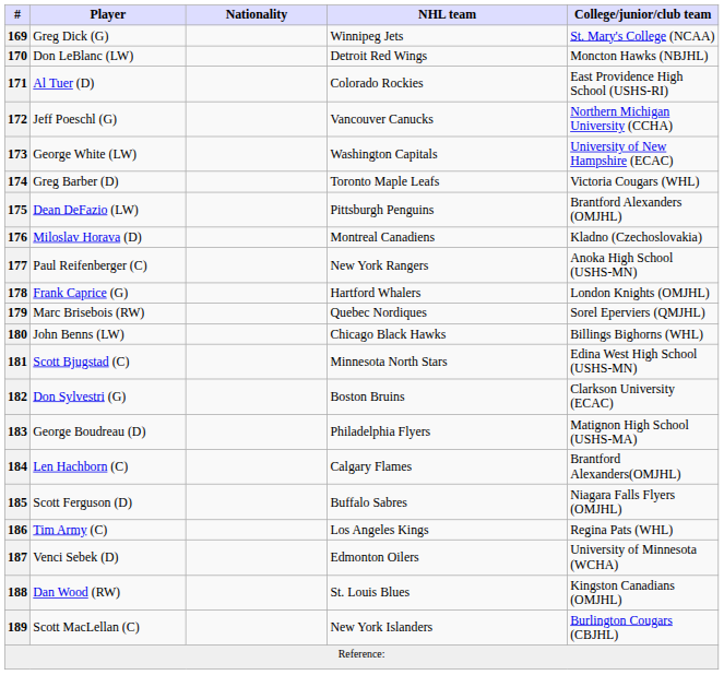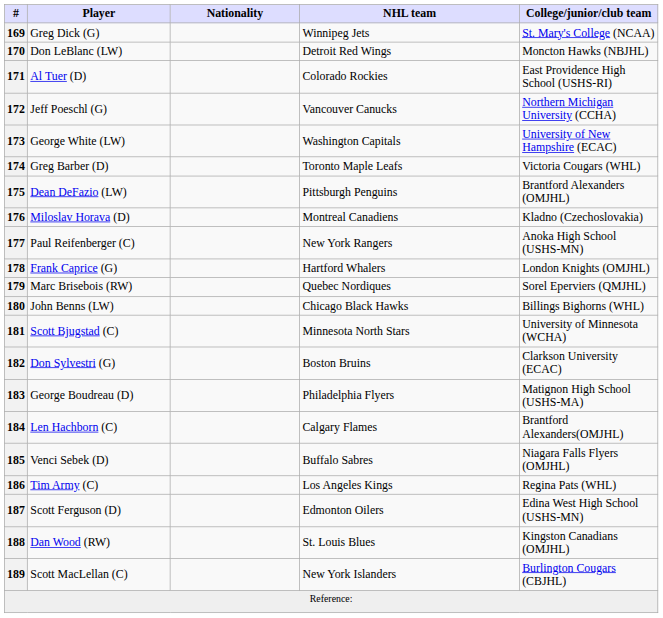 <table class="wikitable" style="width: 100%">
 <tr>
 <th style="background:#ddf; width:2.75%;">#</th>
 <th style="background:#ddf; width:22.0%;">Player</th>
 <th style="background:#ddf; width:20.0%;">Nationality</th>
 <th style="background:#ddf; width:34.0%;">NHL team</th>
 <th style="background:#ddf; width:100.0%;">College/junior/club team</th>
 </tr>
 <tr>
 <th>169</th>
 <td>Greg Dick (G)</td>
 <td></td>
 <td>Winnipeg Jets</td>
 <td><a href='#'>St. Mary's College</a> (NCAA)</td>
 </tr>
 <tr>
 <th>170</th>
 <td>Don LeBlanc (LW)</td>
 <td></td>
 <td>Detroit Red Wings</td>
 <td>Moncton Hawks (NBJHL)</td>
 </tr>
 <tr>
 <th>171</th>
 <td><a href='#'>Al Tuer</a> (D)</td>
 <td></td>
 <td>Colorado Rockies</td>
 <td>East Providence High School (USHS-RI)</td>
 </tr>
 <tr>
 <th>172</th>
 <td>Jeff Poeschl (G)</td>
 <td></td>
 <td>Vancouver Canucks</td>
 <td><a href='#'>Northern Michigan University</a> (CCHA)</td>
 </tr>
 <tr>
 <th>173</th>
 <td>George White (LW)</td>
 <td></td>
 <td>Washington Capitals</td>
 <td><a href='#'>University of New Hampshire</a> (ECAC)</td>
 </tr>
 <tr>
 <th>174</th>
 <td>Greg Barber (D)</td>
 <td></td>
 <td>Toronto Maple Leafs</td>
 <td>Victoria Cougars (WHL)</td>
 </tr>
 <tr>
 <th>175</th>
 <td><a href='#'>Dean DeFazio</a> (LW)</td>
 <td></td>
 <td>Pittsburgh Penguins</td>
 <td>Brantford Alexanders (OMJHL)</td>
 </tr>
 <tr>
 <th>176</th>
 <td><a href='#'>Miloslav Horava</a> (D)</td>
 <td></td>
 <td>Montreal Canadiens</td>
 <td>Kladno (Czechoslovakia)</td>
 </tr>
 <tr>
 <th>177</th>
 <td>Paul Reifenberger (C)</td>
 <td></td>
 <td>New York Rangers</td>
 <td>Anoka High School (USHS-MN)</td>
 </tr>
 <tr>
 <th>178</th>
 <td><a href='#'>Frank Caprice</a> (G)</td>
 <td></td>
 <td>Hartford Whalers</td>
 <td>London Knights (OMJHL)</td>
 </tr>
 <tr>
 <th>179</th>
 <td>Marc Brisebois (RW)</td>
 <td></td>
 <td>Quebec Nordiques</td>
 <td>Sorel Eperviers (QMJHL)</td>
 </tr>
 <tr>
 <th>180</th>
 <td>John Benns (LW)</td>
 <td></td>
 <td>Chicago Black Hawks</td>
 <td>Billings Bighorns (WHL)</td>
 </tr>
 <tr>
 <th>181</th>
 <td><a href='#'>Scott Bjugstad</a> (C)</td>
 <td></td>
 <td>Minnesota North Stars</td>
-<td>Edina West High School (USHS-MN)</td>
+<td>University of Minnesota (WCHA)</td>
 </tr>
 <tr>
 <th>182</th>
 <td><a href='#'>Don Sylvestri</a> (G)</td>
 <td></td>
 <td>Boston Bruins</td>
 <td>Clarkson University (ECAC)</td>
 </tr>
 <tr>
 <th>183</th>
 <td>George Boudreau (D)</td>
 <td></td>
 <td>Philadelphia Flyers</td>
 <td>Matignon High School (USHS-MA)</td>
 </tr>
 <tr>
 <th>184</th>
 <td><a href='#'>Len Hachborn</a> (C)</td>
 <td></td>
 <td>Calgary Flames</td>
 <td>Brantford Alexanders(OMJHL)</td>
 </tr>
 <tr>
 <th>185</th>
-<td>Scott Ferguson (D)</td>
+<td>Venci Sebek (D)</td>
 <td></td>
 <td>Buffalo Sabres</td>
 <td>Niagara Falls Flyers (OMJHL)</td>
 </tr>
 <tr>
 <th>186</th>
 <td><a href='#'>Tim Army</a> (C)</td>
 <td></td>
 <td>Los Angeles Kings</td>
 <td>Regina Pats (WHL)</td>
 </tr>
 <tr>
 <th>187</th>
-<td>Venci Sebek (D)</td>
+<td>Scott Ferguson (D)</td>
 <td></td>
 <td>Edmonton Oilers</td>
-<td>University of Minnesota (WCHA)</td>
+<td>Edina West High School (USHS-MN)</td>
 </tr>
 <tr>
 <th>188</th>
 <td><a href='#'>Dan Wood</a> (RW)</td>
 <td></td>
 <td>St. Louis Blues</td>
 <td>Kingston Canadians (OMJHL)</td>
 </tr>
 <tr>
 <th>189</th>
 <td>Scott MacLellan (C)</td>
 <td></td>
 <td>New York Islanders</td>
 <td><a href='#'>Burlington Cougars</a> (CBJHL)</td>
 </tr>
 <tr>
 <td align=center colspan="6" bgcolor="#efefef"><sup>Reference:   </sup></td>
 </tr>
 </table>
